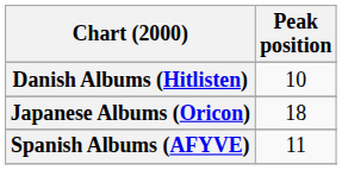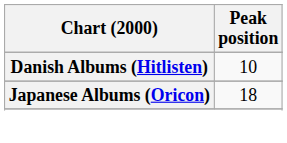 <table class="wikitable sortable plainrowheaders" style="text-align:center">
 <tr>
 <th scope="col">Chart (2000)</th>
 <th scope="col">Peak<br>position</th>
 </tr>
 <tr>
 </tr>
 <tr>
 </tr>
 <tr>
 </tr>
 <tr>
 </tr>
 <tr>
 </tr>
 <tr>
 <th scope="row">Danish Albums (<a href='#'>Hitlisten</a>)</th>
 <td>10</td>
 </tr>
 <tr>
 </tr>
 <tr>
 </tr>
 <tr>
 </tr>
 <tr>
 </tr>
 <tr>
 </tr>
 <tr>
 </tr>
 <tr>
 </tr>
 <tr>
 <th scope="row">Japanese Albums (<a href='#'>Oricon</a>)</th>
 <td>18</td>
 </tr>
 <tr>
 </tr>
 <tr>
 </tr>
 <tr>
 </tr>
 <tr>
-<th scope="row">Spanish Albums (<a href='#'>AFYVE</a>)</th>
-<td>11</td>
-</tr>
-<tr>
 </tr>
 <tr>
 </tr>
 <tr>
 </tr>
 <tr>
 </tr>
 <tr>
 </tr>
 </table>
